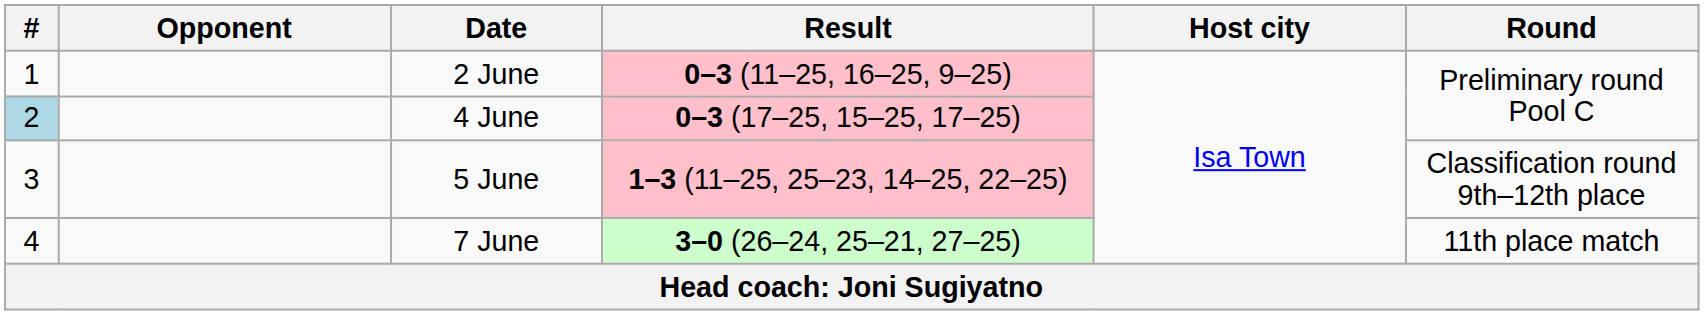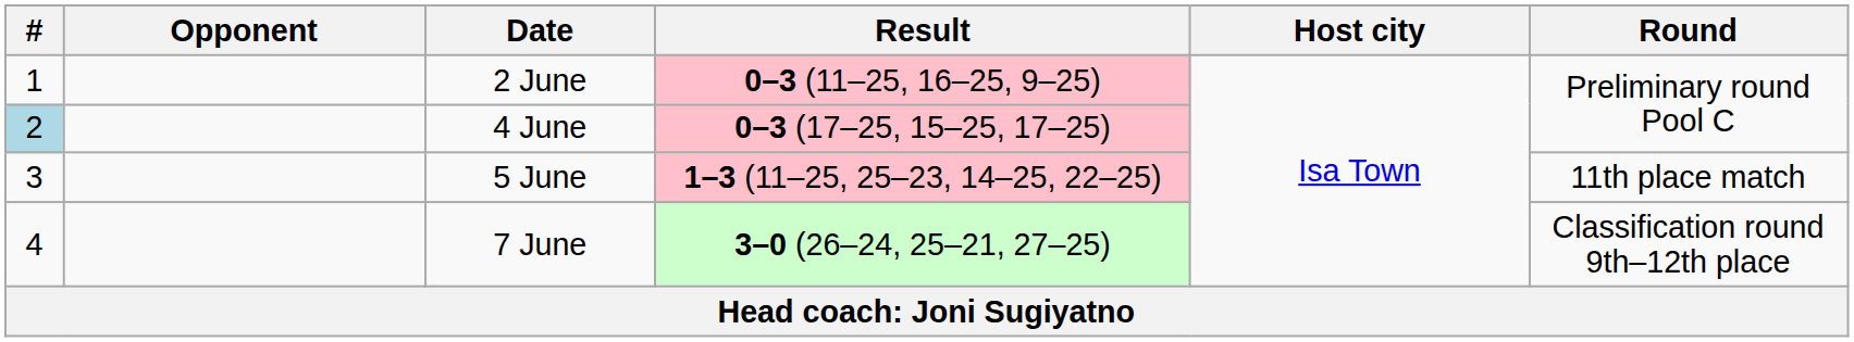 <table class="wikitable" style="text-align: center;font-size:90%;">
 <tr>
 <th width=20>#</th>
 <th width=160>Opponent</th>
 <th width=100>Date</th>
 <th width=240>Result</th>
 <th width=150>Host city</th>
 <th width=140>Round</th>
 </tr>
 <tr>
 <td>1</td>
 <td align=left></td>
 <td>2 June</td>
 <td bgcolor=pink><strong>0–3</strong> (11–25, 16–25, 9–25)</td>
 <td rowspan=4> <a href='#'>Isa Town</a></td>
 <td rowspan=2>Preliminary round<br>Pool C</td>
 </tr>
 <tr>
 <td style="background: lightblue;">2</td>
 <td align=left></td>
 <td>4 June</td>
 <td bgcolor=pink><strong>0–3</strong> (17–25, 15–25, 17–25)</td>
 </tr>
 <tr>
 <td>3</td>
 <td align=left></td>
 <td>5 June</td>
 <td bgcolor=pink><strong>1–3</strong> (11–25, 25–23, 14–25, 22–25)</td>
-<td>Classification round<br>9th–12th place</td>
+<td>11th place match</td>
 </tr>
 <tr>
 <td>4</td>
 <td align=left></td>
 <td>7 June</td>
 <td bgcolor=ccffcc><strong>3–0</strong> (26–24, 25–21, 27–25)</td>
-<td>11th place match</td>
+<td>Classification round<br>9th–12th place</td>
 </tr>
 <tr>
 <th colspan=6>Head coach:  Joni Sugiyatno</th>
 </tr>
 </table>
